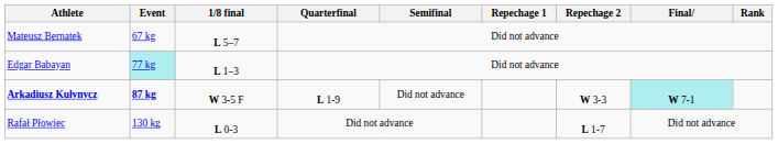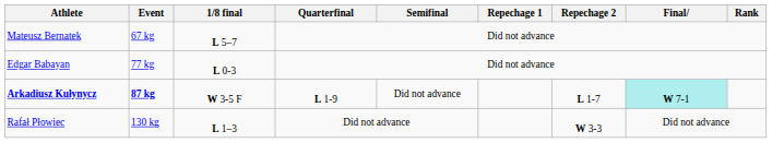 <table class="wikitable" width="85%" style="text-align:left; font-size:90%">
 <tr>
 <th width="11%">Athlete</th>
 <th width="4%">Event</th>
 <th width="9%">1/8 final</th>
 <th width="9%">Quarterfinal</th>
 <th width="9%">Semifinal</th>
 <th width="6%">Repechage 1</th>
 <th width="6%">Repechage 2</th>
 <th width="9%">Final/</th>
 <th width="3%">Rank</th>
 </tr>
 <tr>
 <td><a href='#'>Mateusz Bernatek</a></td>
 <td><a href='#'>67 kg</a></td>
 <td align=center><br><strong>L</strong> 5–7</td>
 <td colspan=6 align=center>Did not advance</td>
 </tr>
 <tr>
 <td><a href='#'>Edgar Babayan</a></td>
-<td style="background: paleturquoise;"><a href='#'>77 kg</a></td>
-<td align=center><br><strong>L</strong> 1–3</td>
+<td><a href='#'>77 kg</a></td>
+<td align=center><br><strong>L</strong> 0-3</td>
 <td colspan=6 align=center>Did not advance</td>
 </tr>
 <tr>
 <td><strong><a href='#'>Arkadiusz Kułynycz</a></strong></td>
 <td><strong><a href='#'>87 kg</a></strong></td>
 <td align=center><br><strong>W</strong> 3-5 F</td>
 <td align=center><br><strong>L</strong> 1-9</td>
 <td align=center>Did not advance</td>
 <td></td>
-<td align=center><br><strong>W</strong> 3-3</td>
+<td align=center><br><strong>L</strong> 1-7</td>
 <td align=center style="background: paleturquoise;"><br><strong>W</strong> 7-1</td>
 <td align=center></td>
 </tr>
 <tr>
 <td><a href='#'>Rafał Płowiec</a></td>
 <td><a href='#'>130 kg</a></td>
-<td align=center><br><strong>L</strong> 0-3</td>
+<td align=center><br><strong>L</strong> 1–3</td>
 <td colspan=2 align=center>Did not advance</td>
 <td></td>
-<td align=center><br><strong>L</strong> 1-7</td>
+<td align=center><br><strong>W</strong> 3-3</td>
 <td colspan=6 align=center>Did not advance</td>
 </tr>
 </table>
